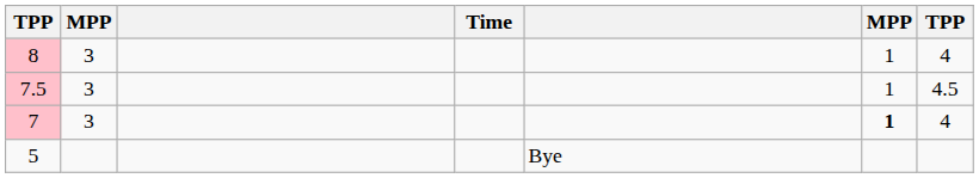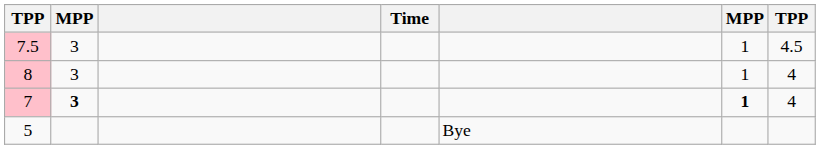 <table class="wikitable" style="text-align: center;" |>
 <tr>
 <th width="35">TPP</th>
 <th width="35">MPP</th>
 <th width="250"></th>
 <th width="45">Time</th>
 <th width="250"></th>
 <th width="35">MPP</th>
 <th width="35">TPP</th>
 </tr>
 <tr>
+<td bgcolor=pink>7.5</td>
+<td>3</td>
+<td style="text-align:left;"></td>
+<td></td>
+<td style="text-align:left;"><strong></strong></td>
+<td>1</td>
+<td>4.5</td>
+</tr>
+<tr>
 <td bgcolor=pink>8</td>
 <td>3</td>
 <td style="text-align:left;"></td>
 <td></td>
 <td style="text-align:left;"><strong></strong></td>
 <td>1</td>
 <td>4</td>
 </tr>
 <tr>
-<td bgcolor=pink>7.5</td>
-<td>3</td>
-<td style="text-align:left;"></td>
-<td></td>
-<td style="text-align:left;"><strong></strong></td>
-<td>1</td>
-<td>4.5</td>
-</tr>
-<tr>
 <td bgcolor=pink>7</td>
-<td>3</td>
+<td><strong>3</strong></td>
 <td style="text-align:left;"></td>
 <td></td>
 <td style="text-align:left;"><strong></strong></td>
 <td><strong>1</strong></td>
 <td>4</td>
 </tr>
 <tr>
 <td>5</td>
 <td></td>
 <td style="text-align:left;"><strong></strong></td>
 <td></td>
 <td style="text-align:left;">Bye</td>
 <td></td>
 <td></td>
 </tr>
 </table>
